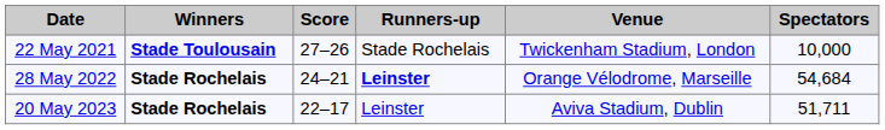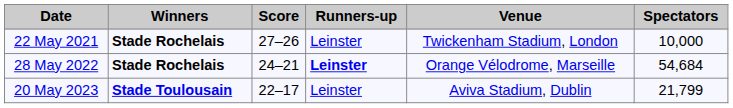 <table bgcolor="#f7f8ff" cellpadding="4" width="90%" cellspacing="0" border="1" style="font-size: 100%; border: grey solid 1px; border-collapse: collapse;">
 <tr bgcolor="#CCCCCC">
 <td align=center><strong>Date</strong></td>
 <td align=center><strong>Winners</strong></td>
 <td align=center><strong>Score</strong></td>
 <td align=center><strong>Runners-up</strong></td>
 <td align=center><strong>Venue</strong></td>
 <td align=center><strong>Spectators</strong></td>
 </tr>
 <tr>
 <td align=center><a href='#'>22 May 2021</a></td>
-<td> <strong><a href='#'>Stade Toulousain</a></strong></td>
+<td> <strong>Stade Rochelais</strong></td>
 <td align=center>27–26</td>
-<td> Stade Rochelais</td>
+<td> <a href='#'>Leinster</a></td>
 <td align=center><a href='#'>Twickenham Stadium</a>, <a href='#'>London</a></td>
 <td align=center>10,000</td>
 </tr>
 <tr>
 <td align=center><a href='#'>28 May 2022</a></td>
 <td> <strong>Stade Rochelais</strong></td>
 <td align=center>24–21</td>
 <td><strong> <a href='#'>Leinster</a></strong></td>
 <td align=center><a href='#'>Orange Vélodrome</a>, <a href='#'>Marseille</a></td>
 <td align=center>54,684</td>
 </tr>
 <tr>
 <td align=center><a href='#'>20 May 2023</a></td>
-<td> <strong>Stade Rochelais</strong></td>
+<td> <strong><a href='#'>Stade Toulousain</a></strong></td>
 <td align=center>22–17</td>
 <td> <a href='#'>Leinster</a></td>
 <td align=center><a href='#'>Aviva Stadium</a>, <a href='#'>Dublin</a></td>
-<td align=center>51,711</td>
+<td align=center>21,799</td>
 </tr>
 </table>
